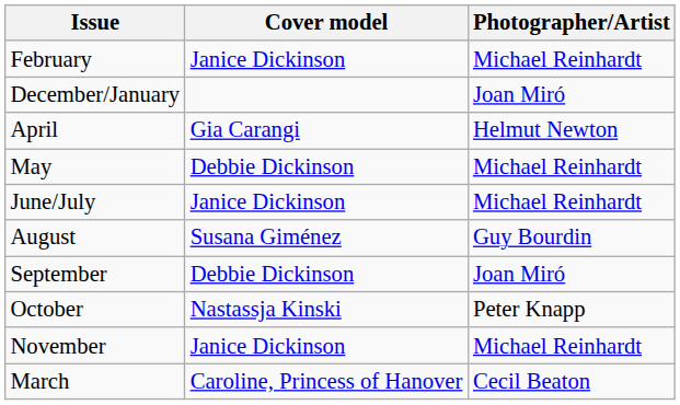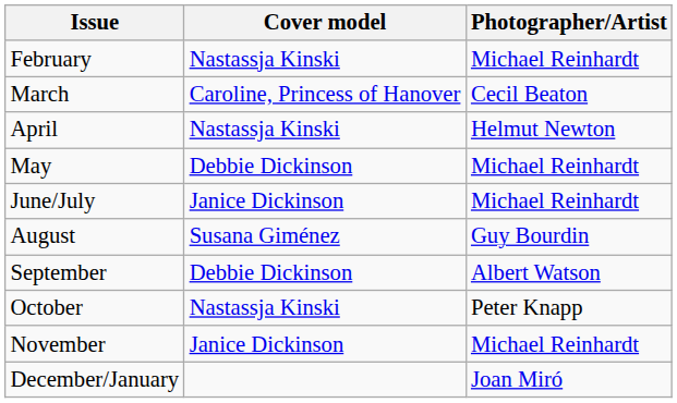 <table class="sortable wikitable">
 <tr>
 <th>Issue</th>
 <th>Cover model</th>
 <th>Photographer/Artist</th>
 </tr>
 <tr>
 <td>February</td>
-<td><a href='#'>Janice Dickinson</a></td>
+<td><a href='#'>Nastassja Kinski</a></td>
 <td><a href='#'>Michael Reinhardt</a></td>
 </tr>
 <tr>
-<td>December/January</td>
-<td></td>
-<td><a href='#'>Joan Miró</a></td>
+<td>March</td>
+<td><a href='#'>Caroline, Princess of Hanover</a></td>
+<td><a href='#'>Cecil Beaton</a></td>
 </tr>
 <tr>
 <td>April</td>
-<td><a href='#'>Gia Carangi</a></td>
+<td><a href='#'>Nastassja Kinski</a></td>
 <td><a href='#'>Helmut Newton</a></td>
 </tr>
 <tr>
 <td>May</td>
 <td><a href='#'>Debbie Dickinson</a></td>
 <td><a href='#'>Michael Reinhardt</a></td>
 </tr>
 <tr>
 <td>June/July</td>
 <td><a href='#'>Janice Dickinson</a></td>
 <td><a href='#'>Michael Reinhardt</a></td>
 </tr>
 <tr>
 <td>August</td>
 <td><a href='#'>Susana Giménez</a></td>
 <td><a href='#'>Guy Bourdin</a></td>
 </tr>
 <tr>
 <td>September</td>
 <td><a href='#'>Debbie Dickinson</a></td>
-<td><a href='#'>Joan Miró</a></td>
+<td><a href='#'>Albert Watson</a></td>
 </tr>
 <tr>
 <td>October</td>
 <td><a href='#'>Nastassja Kinski</a></td>
 <td>Peter Knapp</td>
 </tr>
 <tr>
 <td>November</td>
 <td><a href='#'>Janice Dickinson</a></td>
 <td><a href='#'>Michael Reinhardt</a></td>
 </tr>
 <tr>
-<td>March</td>
-<td><a href='#'>Caroline, Princess of Hanover</a></td>
-<td><a href='#'>Cecil Beaton</a></td>
+<td>December/January</td>
+<td></td>
+<td><a href='#'>Joan Miró</a></td>
 </tr>
 </table>
